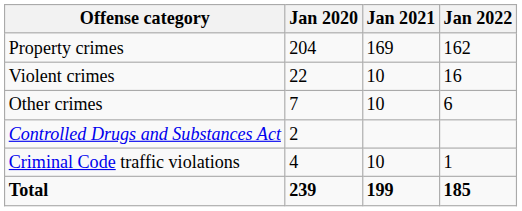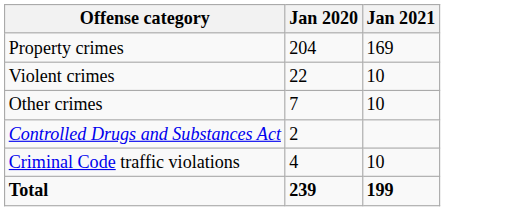 <table class="wikitable">
 <tr>
 <th>Offense category</th>
 <th>Jan 2020</th>
 <th>Jan 2021</th>
-<th>Jan 2022</th>
 </tr>
 <tr>
 <td>Property crimes</td>
 <td>204</td>
 <td>169</td>
-<td>162</td>
 </tr>
 <tr>
 <td>Violent crimes</td>
 <td>22</td>
 <td>10</td>
-<td>16</td>
 </tr>
 <tr>
 <td>Other crimes</td>
 <td>7</td>
 <td>10</td>
-<td>6</td>
 </tr>
 <tr>
 <td><em><a href='#'>Controlled Drugs and Substances Act</a></em></td>
 <td>2</td>
-<td></td>
 <td></td>
 </tr>
 <tr>
 <td><a href='#'>Criminal Code</a> traffic violations</td>
 <td>4</td>
 <td>10</td>
-<td>1</td>
 </tr>
 <tr>
 <td><strong>Total</strong></td>
 <td><strong>239</strong></td>
 <td><strong>199</strong></td>
-<td><strong>185</strong></td>
 </tr>
 </table>
